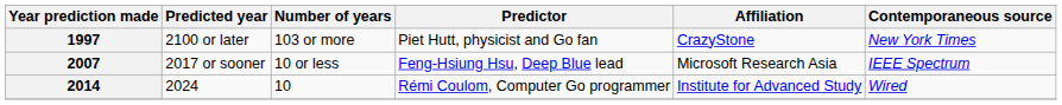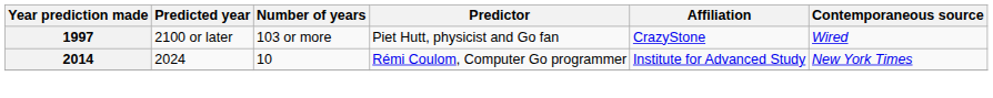 <table class="wikitable">
 <tr>
 <th scope="col">Year prediction made</th>
 <th scope="col">Predicted year</th>
 <th scope="col">Number of years</th>
 <th scope="col">Predictor</th>
 <th scope="col">Affiliation</th>
 <th scope="col">Contemporaneous source</th>
 </tr>
 <tr>
 <th scope="row">1997</th>
 <td>2100 or later</td>
 <td>103 or more</td>
 <td>Piet Hutt, physicist and Go fan</td>
 <td><a href='#'>CrazyStone</a></td>
-<td><em><a href='#'>New York Times</a></em></td>
-</tr>
-<tr>
-<th scope="row">2007</th>
-<td>2017 or sooner</td>
-<td>10 or less</td>
-<td><a href='#'>Feng-Hsiung Hsu</a>, <a href='#'>Deep Blue</a> lead</td>
-<td>Microsoft Research Asia</td>
-<td><em><a href='#'>IEEE Spectrum</a></em></td>
+<td><a href='#'><em>Wired</em></a></td>
 </tr>
 <tr>
 <th scope="row">2014</th>
 <td>2024</td>
 <td>10</td>
 <td><a href='#'>Rémi Coulom</a>, Computer Go programmer</td>
 <td><a href='#'>Institute for Advanced Study</a></td>
-<td><a href='#'><em>Wired</em></a></td>
+<td><em><a href='#'>New York Times</a></em></td>
 </tr>
 <tr>
 </tr>
 </table>
